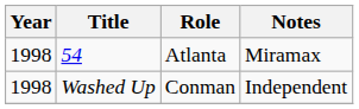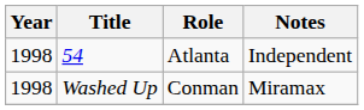 <table class="wikitable sortable">
 <tr>
 <th>Year</th>
 <th>Title</th>
 <th>Role</th>
 <th class="unsortable">Notes</th>
 </tr>
 <tr>
 <td>1998</td>
 <td><em><a href='#'>54</a></em></td>
 <td>Atlanta</td>
-<td>Miramax</td>
+<td>Independent</td>
 </tr>
 <tr>
 <td>1998</td>
 <td><em>Washed Up</em></td>
 <td>Conman</td>
-<td>Independent</td>
+<td>Miramax</td>
 </tr>
 <tr>
 </tr>
 </table>
